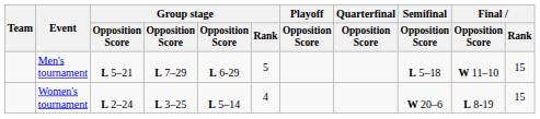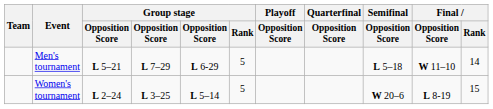 <table class="wikitable" style="text-align:center; font-size:90%;">
 <tr>
 <th rowspan=2>Team</th>
 <th rowspan=2>Event</th>
 <th colspan=4>Group stage</th>
 <th>Playoff</th>
 <th>Quarterfinal</th>
 <th>Semifinal</th>
 <th colspan=2>Final / </th>
 </tr>
 <tr style=font-size:95%>
 <th>Opposition<br>Score</th>
 <th>Opposition<br>Score</th>
 <th>Opposition<br>Score</th>
 <th>Rank</th>
 <th>Opposition<br>Score</th>
 <th>Opposition<br>Score</th>
 <th>Opposition<br>Score</th>
 <th>Opposition<br>Score</th>
 <th>Rank</th>
 </tr>
 <tr>
 <td align=left></td>
 <td align=left><a href='#'>Men's tournament</a></td>
 <td><br><strong>L</strong> 5–21</td>
 <td><br><strong>L</strong> 7–29</td>
 <td><br><strong>L</strong> 6-29</td>
 <td>5</td>
 <td></td>
 <td></td>
 <td><br><strong>L</strong> 5–18</td>
 <td><br><strong>W</strong> 11–10</td>
-<td>15</td>
+<td>14</td>
 </tr>
 <tr>
 <td align=left></td>
 <td align=left><a href='#'>Women's tournament</a></td>
 <td><br><strong>L</strong> 2–24</td>
 <td><br><strong>L</strong> 3–25</td>
 <td><br><strong>L</strong> 5–14</td>
-<td>4</td>
+<td>5</td>
 <td></td>
 <td></td>
 <td><br><strong>W</strong> 20–6</td>
 <td><br><strong>L</strong> 8-19</td>
 <td>15</td>
 </tr>
 </table>
